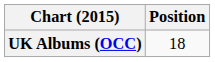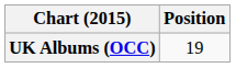 <table class="wikitable plainrowheaders" style="text-align:center">
 <tr>
 <th scope="col">Chart (2015)</th>
 <th scope="col">Position</th>
 </tr>
 <tr>
 <th scope="row">UK Albums (<a href='#'>OCC</a>)</th>
-<td>18</td>
+<td>19</td>
 </tr>
 </table>
